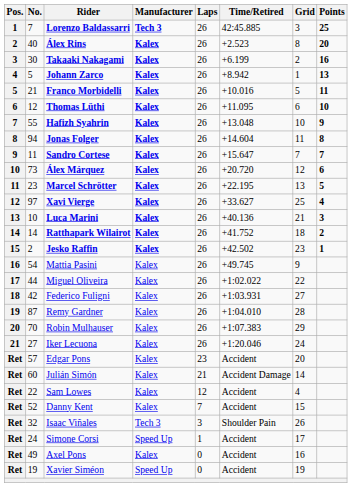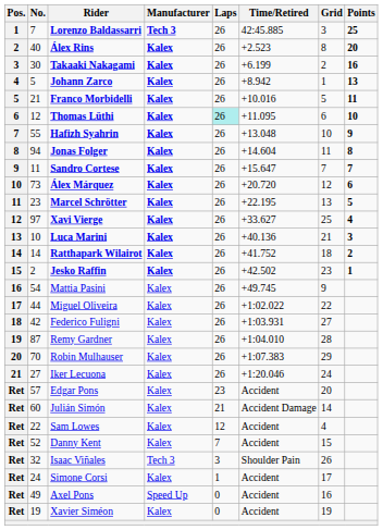 <table class="wikitable" style="font-size: 95%;">
 <tr>
 <th>Pos.</th>
 <th>No.</th>
 <th>Rider</th>
 <th>Manufacturer</th>
 <th>Laps</th>
 <th>Time/Retired</th>
 <th>Grid</th>
 <th>Points</th>
 </tr>
 <tr>
 <th>1</th>
 <td>7</td>
 <td> <strong><a href='#'>Lorenzo Baldassarri</a></strong></td>
 <td><strong><a href='#'>Tech 3</a></strong></td>
 <td>26</td>
 <td>42:45.885</td>
 <td>3</td>
 <td><strong>25</strong></td>
 </tr>
 <tr>
 <th>2</th>
 <td>40</td>
 <td> <strong><a href='#'>Álex Rins</a></strong></td>
 <td><strong><a href='#'>Kalex</a></strong></td>
 <td>26</td>
 <td>+2.523</td>
 <td>8</td>
 <td><strong>20</strong></td>
 </tr>
 <tr>
 <th>3</th>
 <td>30</td>
 <td> <strong><a href='#'>Takaaki Nakagami</a></strong></td>
 <td><strong><a href='#'>Kalex</a></strong></td>
 <td>26</td>
 <td>+6.199</td>
 <td>2</td>
 <td><strong>16</strong></td>
 </tr>
 <tr>
 <th>4</th>
 <td>5</td>
 <td> <strong><a href='#'>Johann Zarco</a></strong></td>
 <td><strong><a href='#'>Kalex</a></strong></td>
 <td>26</td>
 <td>+8.942</td>
 <td>1</td>
 <td><strong>13</strong></td>
 </tr>
 <tr>
 <th>5</th>
 <td>21</td>
 <td> <strong><a href='#'>Franco Morbidelli</a></strong></td>
 <td><strong><a href='#'>Kalex</a></strong></td>
 <td>26</td>
 <td>+10.016</td>
 <td>5</td>
 <td><strong>11</strong></td>
 </tr>
 <tr>
 <th>6</th>
 <td>12</td>
 <td> <strong><a href='#'>Thomas Lüthi</a></strong></td>
 <td><strong><a href='#'>Kalex</a></strong></td>
-<td>26</td>
+<td style="background: paleturquoise;">26</td>
 <td>+11.095</td>
 <td>6</td>
 <td><strong>10</strong></td>
 </tr>
 <tr>
 <th>7</th>
 <td>55</td>
 <td> <strong><a href='#'>Hafizh Syahrin</a></strong></td>
 <td><strong><a href='#'>Kalex</a></strong></td>
 <td>26</td>
 <td>+13.048</td>
 <td>10</td>
 <td><strong>9</strong></td>
 </tr>
 <tr>
 <th>8</th>
 <td>94</td>
 <td> <strong><a href='#'>Jonas Folger</a></strong></td>
 <td><strong><a href='#'>Kalex</a></strong></td>
 <td>26</td>
 <td>+14.604</td>
 <td>11</td>
 <td><strong>8</strong></td>
 </tr>
 <tr>
 <th>9</th>
 <td>11</td>
 <td> <strong><a href='#'>Sandro Cortese</a></strong></td>
 <td><strong><a href='#'>Kalex</a></strong></td>
 <td>26</td>
 <td>+15.647</td>
 <td>7</td>
 <td><strong>7</strong></td>
 </tr>
 <tr>
 <th>10</th>
 <td>73</td>
 <td> <strong><a href='#'>Álex Márquez</a></strong></td>
 <td><strong><a href='#'>Kalex</a></strong></td>
 <td>26</td>
 <td>+20.720</td>
 <td>12</td>
 <td><strong>6</strong></td>
 </tr>
 <tr>
 <th>11</th>
 <td>23</td>
 <td> <strong><a href='#'>Marcel Schrötter</a></strong></td>
 <td><strong><a href='#'>Kalex</a></strong></td>
 <td>26</td>
 <td>+22.195</td>
 <td>13</td>
 <td><strong>5</strong></td>
 </tr>
 <tr>
 <th>12</th>
 <td>97</td>
 <td> <strong><a href='#'>Xavi Vierge</a></strong></td>
 <td><strong><a href='#'>Kalex</a></strong></td>
 <td>26</td>
 <td>+33.627</td>
 <td>25</td>
 <td><strong>4</strong></td>
 </tr>
 <tr>
 <th>13</th>
 <td>10</td>
 <td> <strong><a href='#'>Luca Marini</a></strong></td>
 <td><strong><a href='#'>Kalex</a></strong></td>
 <td>26</td>
 <td>+40.136</td>
 <td>21</td>
 <td><strong>3</strong></td>
 </tr>
 <tr>
 <th>14</th>
 <td>14</td>
 <td> <strong><a href='#'>Ratthapark Wilairot</a></strong></td>
 <td><strong><a href='#'>Kalex</a></strong></td>
 <td>26</td>
 <td>+41.752</td>
 <td>18</td>
 <td><strong>2</strong></td>
 </tr>
 <tr>
 <th>15</th>
 <td>2</td>
 <td> <strong><a href='#'>Jesko Raffin</a></strong></td>
 <td><strong><a href='#'>Kalex</a></strong></td>
 <td>26</td>
 <td>+42.502</td>
 <td>23</td>
 <td><strong>1</strong></td>
 </tr>
 <tr>
 <th>16</th>
 <td>54</td>
 <td> <a href='#'>Mattia Pasini</a></td>
 <td><a href='#'>Kalex</a></td>
 <td>26</td>
 <td>+49.745</td>
 <td>9</td>
 <td></td>
 </tr>
 <tr>
 <th>17</th>
 <td>44</td>
 <td> <a href='#'>Miguel Oliveira</a></td>
 <td><a href='#'>Kalex</a></td>
 <td>26</td>
 <td>+1:02.022</td>
 <td>22</td>
 <td></td>
 </tr>
 <tr>
 <th>18</th>
 <td>42</td>
 <td> <a href='#'>Federico Fuligni</a></td>
 <td><a href='#'>Kalex</a></td>
 <td>26</td>
 <td>+1:03.931</td>
 <td>27</td>
 <td></td>
 </tr>
 <tr>
 <th>19</th>
 <td>87</td>
 <td> <a href='#'>Remy Gardner</a></td>
 <td><a href='#'>Kalex</a></td>
 <td>26</td>
 <td>+1:04.010</td>
 <td>28</td>
 <td></td>
 </tr>
 <tr>
 <th>20</th>
 <td>70</td>
 <td> <a href='#'>Robin Mulhauser</a></td>
 <td><a href='#'>Kalex</a></td>
 <td>26</td>
 <td>+1:07.383</td>
 <td>29</td>
 <td></td>
 </tr>
 <tr>
 <th>21</th>
 <td>27</td>
 <td> <a href='#'>Iker Lecuona</a></td>
 <td><a href='#'>Kalex</a></td>
 <td>26</td>
 <td>+1:20.046</td>
 <td>24</td>
 <td></td>
 </tr>
 <tr>
 <th>Ret</th>
 <td>57</td>
 <td> <a href='#'>Edgar Pons</a></td>
 <td><a href='#'>Kalex</a></td>
 <td>23</td>
 <td>Accident</td>
 <td>20</td>
 <td></td>
 </tr>
 <tr>
 <th>Ret</th>
 <td>60</td>
 <td> <a href='#'>Julián Simón</a></td>
 <td><a href='#'>Kalex</a></td>
 <td>21</td>
 <td>Accident Damage</td>
 <td>14</td>
 <td></td>
 </tr>
 <tr>
 <th>Ret</th>
 <td>22</td>
 <td> <a href='#'>Sam Lowes</a></td>
 <td><a href='#'>Kalex</a></td>
 <td>12</td>
 <td>Accident</td>
 <td>4</td>
 <td></td>
 </tr>
 <tr>
 <th>Ret</th>
 <td>52</td>
 <td> <a href='#'>Danny Kent</a></td>
 <td><a href='#'>Kalex</a></td>
 <td>7</td>
 <td>Accident</td>
 <td>15</td>
 <td></td>
 </tr>
 <tr>
 <th>Ret</th>
 <td>32</td>
 <td> <a href='#'>Isaac Viñales</a></td>
 <td><a href='#'>Tech 3</a></td>
 <td>3</td>
 <td>Shoulder Pain</td>
 <td>26</td>
 <td></td>
 </tr>
 <tr>
 <th>Ret</th>
 <td>24</td>
 <td> <a href='#'>Simone Corsi</a></td>
-<td><a href='#'>Speed Up</a></td>
+<td><a href='#'>Kalex</a></td>
 <td>1</td>
 <td>Accident</td>
 <td>17</td>
 <td></td>
 </tr>
 <tr>
 <th>Ret</th>
 <td>49</td>
 <td> <a href='#'>Axel Pons</a></td>
-<td><a href='#'>Kalex</a></td>
+<td><a href='#'>Speed Up</a></td>
 <td>0</td>
 <td>Accident</td>
 <td>16</td>
 <td></td>
 </tr>
 <tr>
 <th>Ret</th>
 <td>19</td>
 <td> <a href='#'>Xavier Siméon</a></td>
-<td><a href='#'>Speed Up</a></td>
+<td><a href='#'>Kalex</a></td>
 <td>0</td>
 <td>Accident</td>
 <td>19</td>
 <td></td>
 </tr>
 <tr>
 <th colspan=8></th>
 </tr>
 </table>
